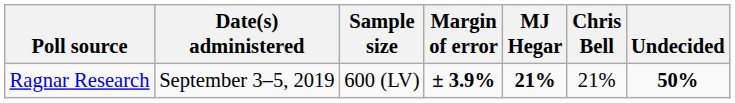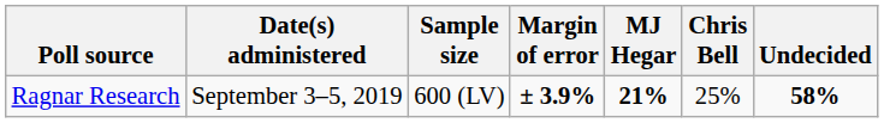 <table class="wikitable" style="font-size:90%;text-align:center;">
 <tr valign=bottom>
 <th>Poll source</th>
 <th>Date(s)<br>administered</th>
 <th>Sample<br>size</th>
 <th>Margin<br>of error</th>
 <th>MJ<br>Hegar</th>
 <th>Chris<br>Bell</th>
 <th>Undecided</th>
 </tr>
 <tr>
 <td style="text-align:left;"><a href='#'>Ragnar Research</a></td>
 <td>September 3–5, 2019</td>
 <td>600 (LV)</td>
 <td><strong>± 3.9%</strong></td>
 <td><strong>21%</strong></td>
-<td>21%</td>
-<td><strong>50%</strong></td>
+<td>25%</td>
+<td><strong>58%</strong></td>
 </tr>
 </table>
